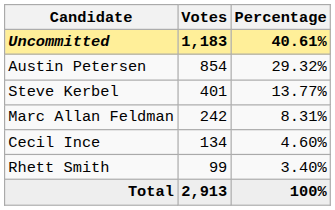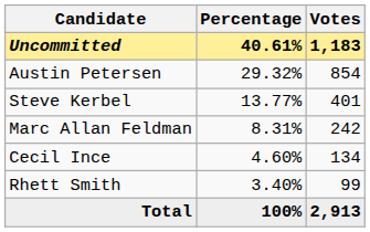 <table class="wikitable" style="text-align:right;">
 <tr>
 <th>Candidate</th>
+<th>Percentage</th>
 <th>Votes</th>
-<th>Percentage</th>
 </tr>
 <tr style="background:#ffef99;">
 <td style="text-align:left;"> <strong><em>Uncommitted</em></strong></td>
+<td><strong>40.61%</strong></td>
 <td><strong>1,183</strong></td>
-<td><strong>40.61%</strong></td>
 </tr>
 <tr>
 <td style="text-align:left;">Austin Petersen</td>
+<td>29.32%</td>
 <td>854</td>
-<td>29.32%</td>
 </tr>
 <tr>
 <td style="text-align:left;">Steve Kerbel</td>
+<td>13.77%</td>
 <td>401</td>
-<td>13.77%</td>
 </tr>
 <tr>
 <td style="text-align:left;">Marc Allan Feldman</td>
+<td>8.31%</td>
 <td>242</td>
-<td>8.31%</td>
 </tr>
 <tr>
 <td style="text-align:left;">Cecil Ince</td>
+<td>4.60%</td>
 <td>134</td>
-<td>4.60%</td>
 </tr>
 <tr>
 <td style="text-align:left;">Rhett Smith</td>
+<td>3.40%</td>
 <td>99</td>
-<td>3.40%</td>
 </tr>
 <tr style="background:#eee;">
 <td style="margin-right:0.50px"><strong>Total</strong></td>
+<td style="margin-right:0.50px"><strong>100%</strong></td>
 <td style="margin-right:0.50px"><strong>2,913</strong></td>
-<td style="margin-right:0.50px"><strong>100%</strong></td>
 </tr>
 </table>
